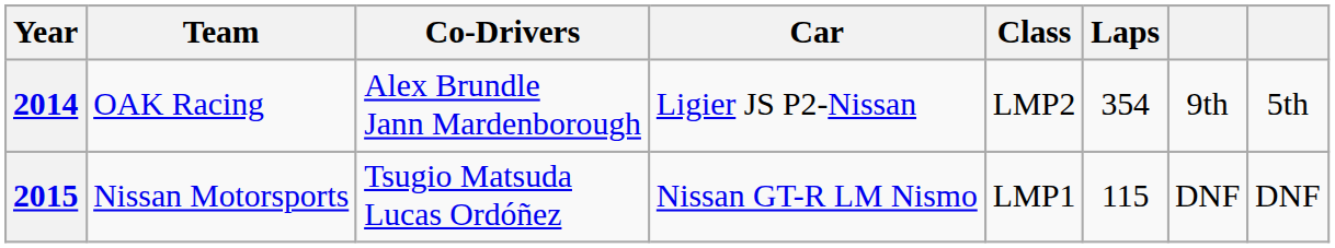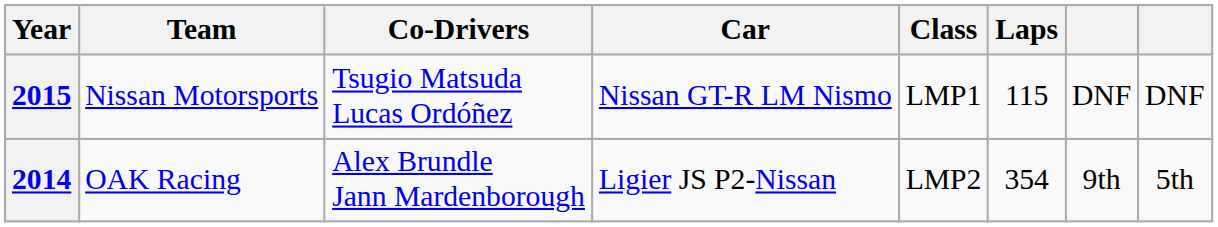 <table class="wikitable" style="text-align:center; font-size:90%">
 <tr>
 <th>Year</th>
 <th>Team</th>
 <th>Co-Drivers</th>
 <th>Car</th>
 <th>Class</th>
 <th>Laps</th>
 <th></th>
 <th></th>
 </tr>
 <tr>
+<th><a href='#'>2015</a></th>
+<td align="left"> <a href='#'>Nissan Motorsports</a></td>
+<td align="left"> <a href='#'>Tsugio Matsuda</a><br> <a href='#'>Lucas Ordóñez</a></td>
+<td align="left"><a href='#'>Nissan GT-R LM Nismo</a></td>
+<td>LMP1</td>
+<td>115</td>
+<td>DNF</td>
+<td>DNF</td>
+</tr>
+<tr>
 <th><a href='#'>2014</a></th>
 <td align="left"> <a href='#'>OAK Racing</a></td>
 <td align="left"> <a href='#'>Alex Brundle</a><br> <a href='#'>Jann Mardenborough</a></td>
 <td align="left"><a href='#'>Ligier</a> JS P2-<a href='#'>Nissan</a></td>
 <td>LMP2</td>
 <td>354</td>
 <td>9th</td>
 <td>5th</td>
 </tr>
-<tr>
-<th><a href='#'>2015</a></th>
-<td align="left"> <a href='#'>Nissan Motorsports</a></td>
-<td align="left"> <a href='#'>Tsugio Matsuda</a><br> <a href='#'>Lucas Ordóñez</a></td>
-<td align="left"><a href='#'>Nissan GT-R LM Nismo</a></td>
-<td>LMP1</td>
-<td>115</td>
-<td>DNF</td>
-<td>DNF</td>
-</tr>
 </table>
